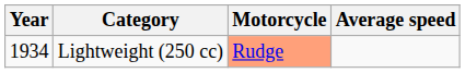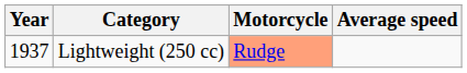 <table class="wikitable">
 <tr>
 <th>Year</th>
 <th>Category</th>
 <th>Motorcycle</th>
 <th>Average speed</th>
 </tr>
 <tr>
-<td>1934</td>
+<td>1937</td>
 <td>Lightweight (250 cc)</td>
 <td style="background: lightsalmon;"><a href='#'>Rudge</a></td>
 <td></td>
 </tr>
 </table>
